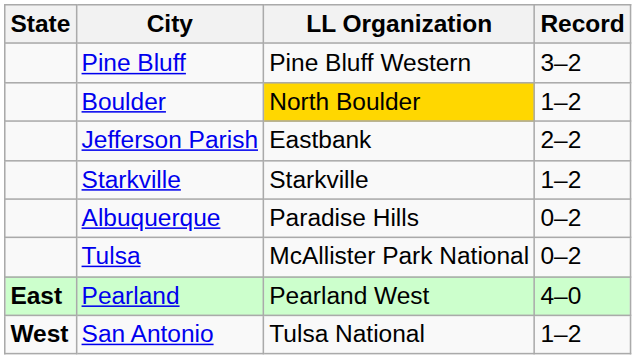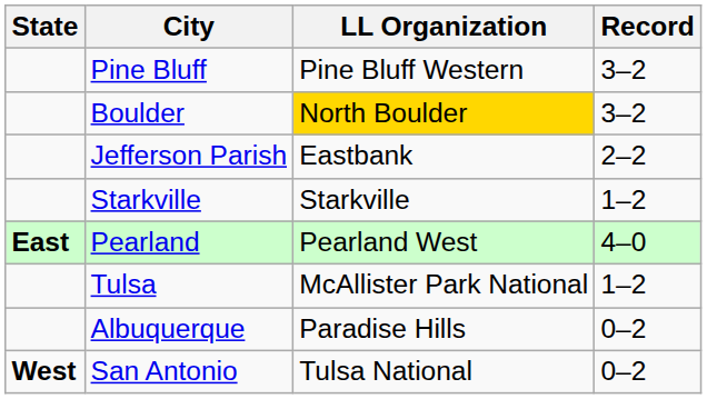 <table class="wikitable">
 <tr>
 <th>State</th>
 <th>City</th>
 <th>LL Organization</th>
 <th>Record</th>
 </tr>
 <tr>
 <td><strong></strong></td>
 <td><a href='#'>Pine Bluff</a></td>
 <td>Pine Bluff Western</td>
 <td>3–2</td>
 </tr>
 <tr>
 <td><strong></strong></td>
 <td><a href='#'>Boulder</a></td>
 <td style="background: gold;">North Boulder</td>
-<td>1–2</td>
+<td>3–2</td>
 </tr>
 <tr>
 <td><strong></strong></td>
 <td><a href='#'>Jefferson Parish</a></td>
 <td>Eastbank</td>
 <td>2–2</td>
 </tr>
 <tr>
 <td><strong></strong></td>
 <td><a href='#'>Starkville</a></td>
 <td>Starkville</td>
 <td>1–2</td>
 </tr>
+<tr bgcolor=ccffcc>
+<td><strong> East</strong></td>
+<td><a href='#'>Pearland</a></td>
+<td>Pearland West</td>
+<td>4–0</td>
+</tr>
+<tr>
+<td><strong></strong></td>
+<td><a href='#'>Tulsa</a></td>
+<td>McAllister Park National</td>
+<td>1–2</td>
+</tr>
 <tr>
 <td><strong></strong></td>
 <td><a href='#'>Albuquerque</a></td>
 <td>Paradise Hills</td>
 <td>0–2</td>
 </tr>
 <tr>
-<td><strong></strong></td>
-<td><a href='#'>Tulsa</a></td>
-<td>McAllister Park National</td>
-<td>0–2</td>
-</tr>
-<tr bgcolor=ccffcc>
-<td><strong> East</strong></td>
-<td><a href='#'>Pearland</a></td>
-<td>Pearland West</td>
-<td>4–0</td>
-</tr>
-<tr>
 <td><strong> West</strong></td>
 <td><a href='#'>San Antonio</a></td>
 <td>Tulsa National</td>
-<td>1–2</td>
+<td>0–2</td>
 </tr>
 </table>
